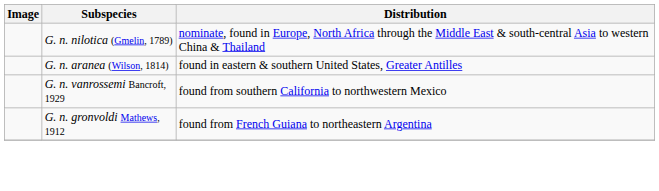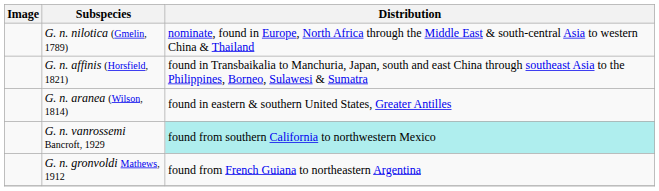 <table class="wikitable ">
 <tr>
 <th>Image</th>
 <th>Subspecies</th>
 <th>Distribution</th>
 </tr>
 <tr>
 <td></td>
 <td><em>G. n. nilotica</em> <small>(<a href='#'>Gmelin</a>, 1789)</small></td>
 <td><a href='#'>nominate</a>, found in <a href='#'>Europe</a>, <a href='#'>North Africa</a> through the <a href='#'>Middle East</a> & south-central <a href='#'>Asia</a> to western China & <a href='#'>Thailand</a></td>
 </tr>
 <tr>
 <td></td>
+<td><em>G. n. affinis</em> <small>(<a href='#'>Horsfield</a>, 1821)</small></td>
+<td>found in Transbaikalia to Manchuria, Japan, south and east China through <a href='#'>southeast Asia</a> to the <a href='#'>Philippines</a>, <a href='#'>Borneo</a>, <a href='#'>Sulawesi</a> & <a href='#'>Sumatra</a></td>
+</tr>
+<tr>
+<td></td>
 <td><em>G. n. aranea</em> <small>(<a href='#'>Wilson</a>, 1814)</small></td>
 <td>found in eastern & southern United States, <a href='#'>Greater Antilles</a></td>
 </tr>
 <tr>
 <td></td>
 <td><em>G. n. vanrossemi</em> <small>Bancroft, 1929</small></td>
-<td>found from southern <a href='#'>California</a> to northwestern Mexico</td>
+<td style="background: paleturquoise;">found from southern <a href='#'>California</a> to northwestern Mexico</td>
 </tr>
 <tr>
 <td></td>
 <td><em>G. n. gronvoldi</em> <small><a href='#'>Mathews</a>, 1912</small></td>
 <td>found from <a href='#'>French Guiana</a> to northeastern <a href='#'>Argentina</a></td>
 </tr>
 <tr>
 </tr>
 </table>
